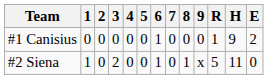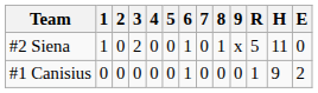 <table class="wikitable">
 <tr>
 <th>Team</th>
 <th>1</th>
 <th>2</th>
 <th>3</th>
 <th>4</th>
 <th>5</th>
 <th>6</th>
 <th>7</th>
 <th>8</th>
 <th>9</th>
 <th>R</th>
 <th>H</th>
 <th>E</th>
 </tr>
 <tr>
+<td>#2 Siena</td>
+<td>1</td>
+<td>0</td>
+<td>2</td>
+<td>0</td>
+<td>0</td>
+<td>1</td>
+<td>0</td>
+<td>1</td>
+<td>x</td>
+<td>5</td>
+<td>11</td>
+<td>0</td>
+</tr>
+<tr>
 <td>#1 Canisius</td>
 <td>0</td>
 <td>0</td>
 <td>0</td>
 <td>0</td>
 <td>0</td>
 <td>1</td>
 <td>0</td>
 <td>0</td>
 <td>0</td>
 <td>1</td>
 <td>9</td>
 <td>2</td>
 </tr>
-<tr>
-<td>#2 Siena</td>
-<td>1</td>
-<td>0</td>
-<td>2</td>
-<td>0</td>
-<td>0</td>
-<td>1</td>
-<td>0</td>
-<td>1</td>
-<td>x</td>
-<td>5</td>
-<td>11</td>
-<td>0</td>
-</tr>
 </table>
